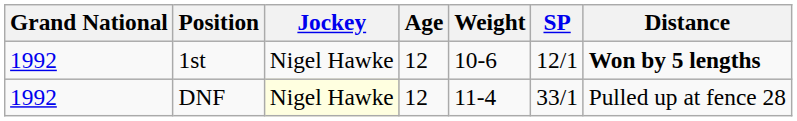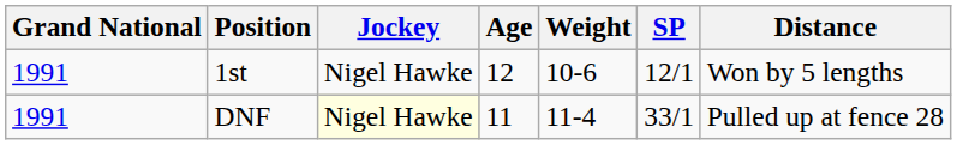 <table class="wikitable sortable">
 <tr>
 <th>Grand National</th>
 <th>Position</th>
 <th><a href='#'>Jockey</a></th>
 <th>Age</th>
 <th>Weight</th>
 <th><a href='#'>SP</a></th>
 <th>Distance</th>
 </tr>
 <tr>
-<td><a href='#'>1992</a></td>
+<td><a href='#'>1991</a></td>
 <td>1st</td>
 <td>Nigel Hawke</td>
 <td>12</td>
 <td>10-6</td>
 <td>12/1</td>
-<td><strong>Won by 5 lengths</strong></td>
+<td>Won by 5 lengths</td>
 </tr>
 <tr>
-<td><a href='#'>1992</a></td>
+<td><a href='#'>1991</a></td>
 <td>DNF</td>
 <td style="background: lightyellow;">Nigel Hawke</td>
-<td>12</td>
+<td>11</td>
 <td>11-4</td>
 <td>33/1</td>
 <td>Pulled up at fence 28</td>
 </tr>
 </table>
